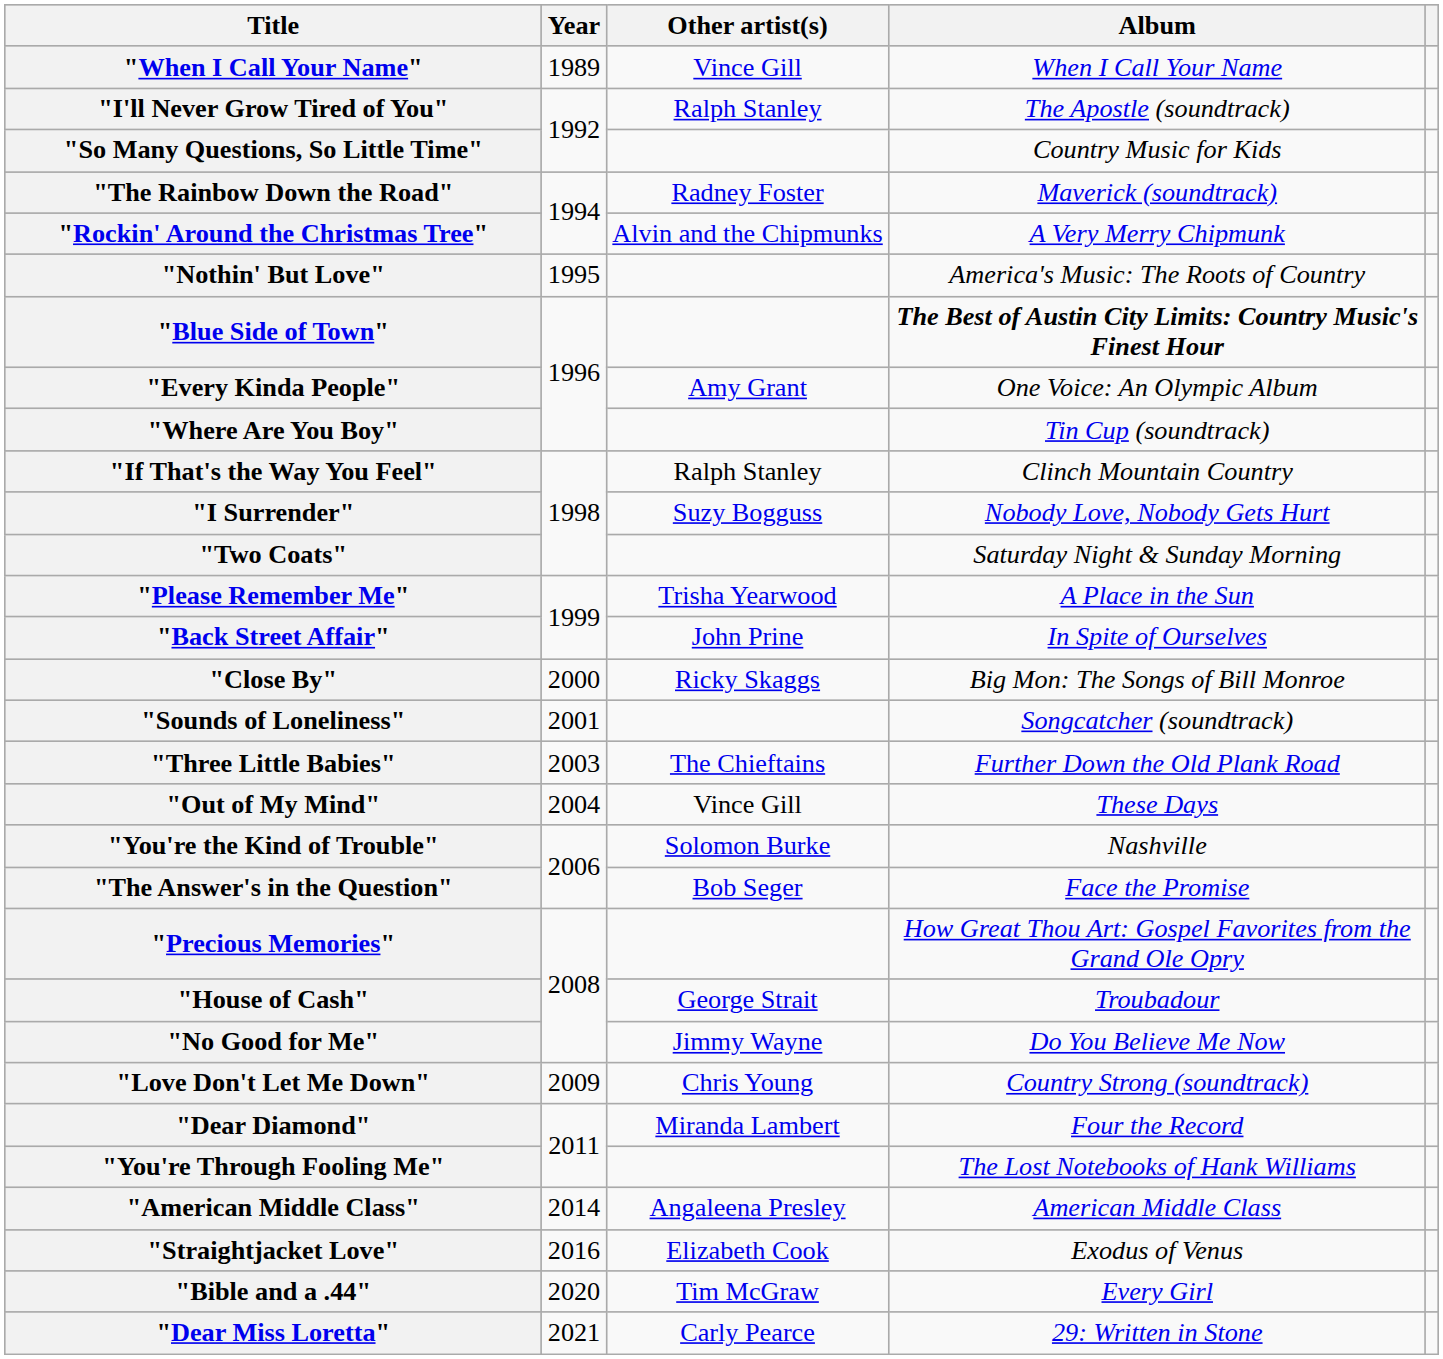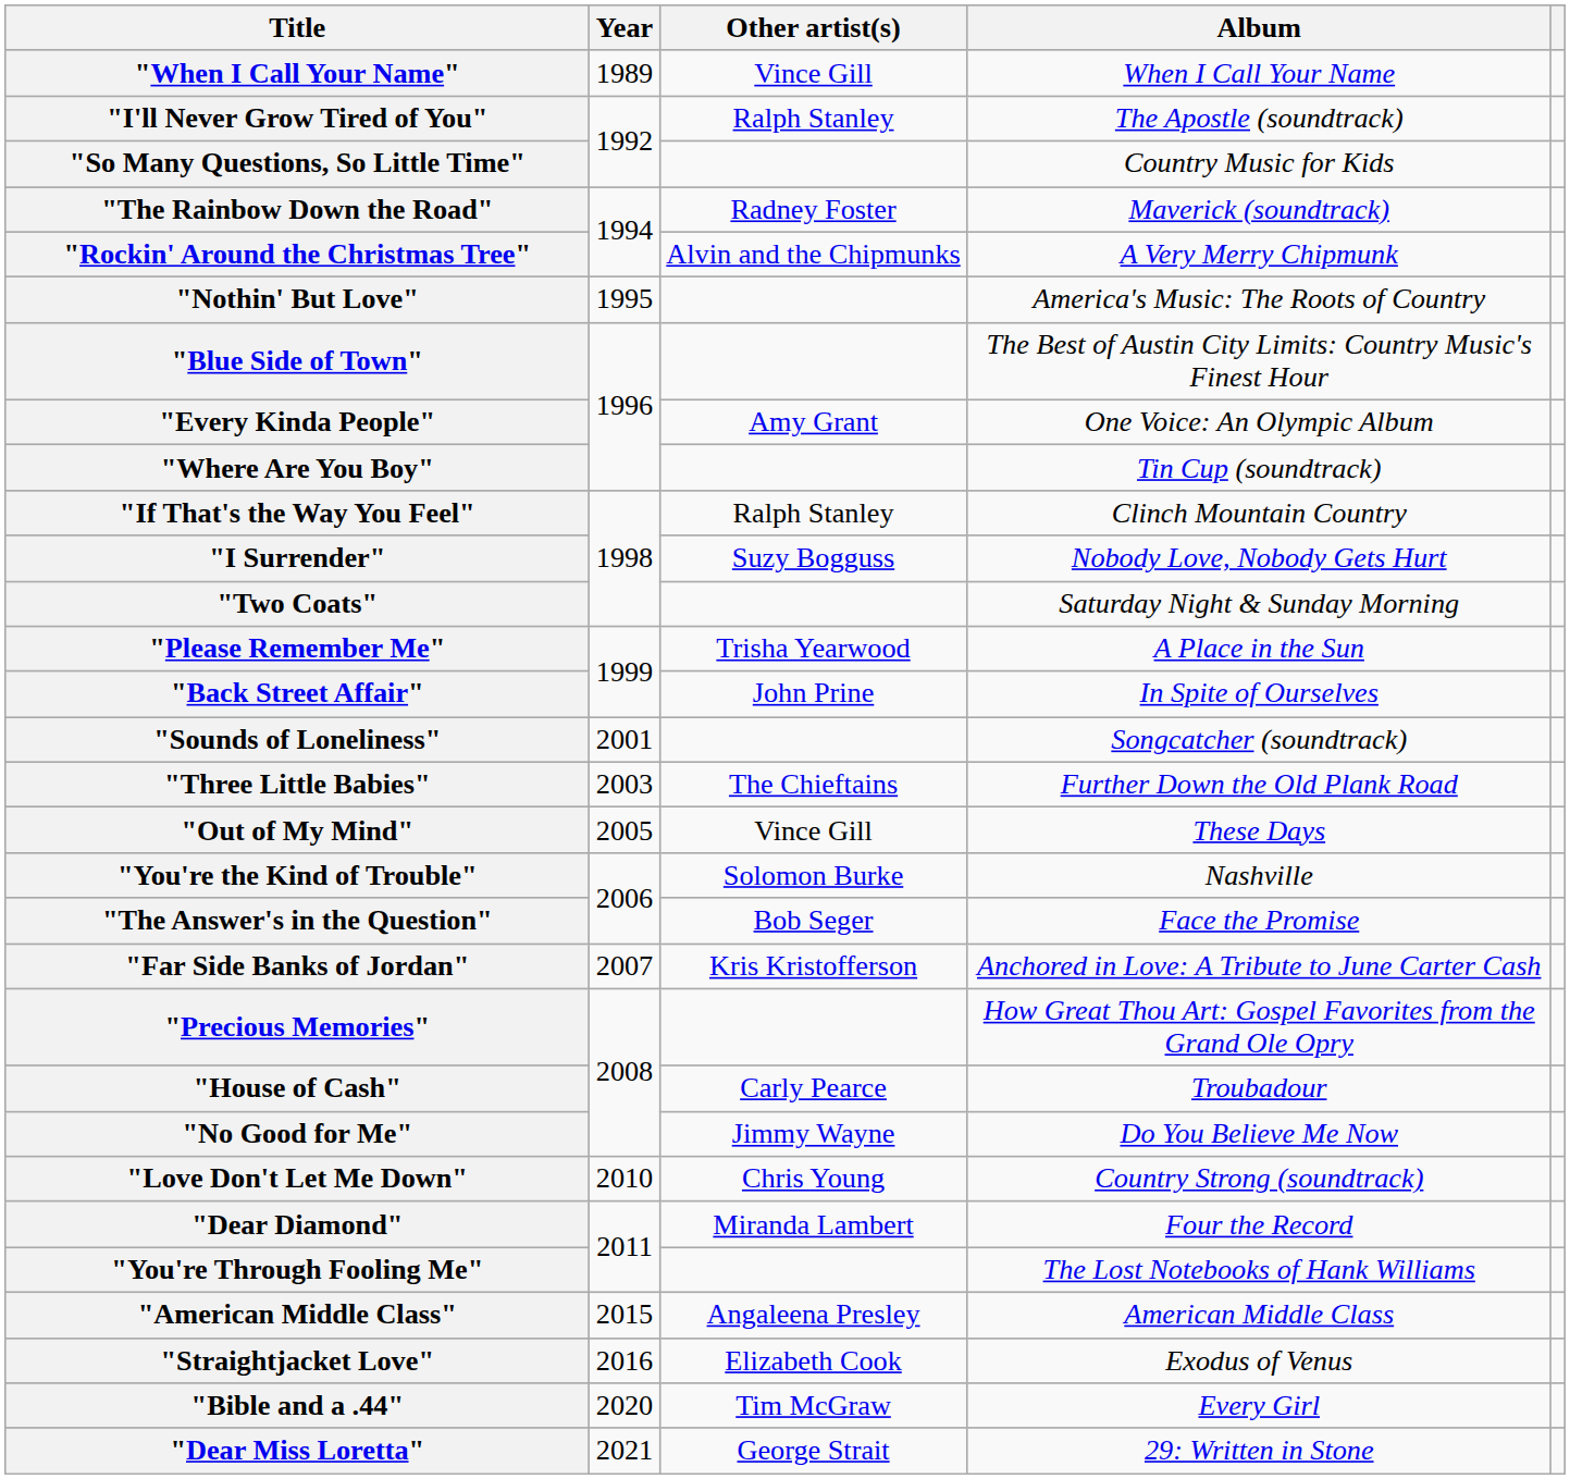 <table class="wikitable plainrowheaders" style="text-align:center;" border="1">
 <tr>
 <th scope="col" style="width:20em;">Title</th>
 <th scope="col">Year</th>
 <th scope="col">Other artist(s)</th>
 <th scope="col" style="width:20em;">Album</th>
 <th scope="col"></th>
 </tr>
 <tr>
 <th scope="row">"<a href='#'>When I Call Your Name</a>"</th>
 <td>1989</td>
 <td><a href='#'>Vince Gill</a></td>
 <td><em><a href='#'>When I Call Your Name</a></em></td>
 <td></td>
 </tr>
 <tr>
 <th scope="row">"I'll Never Grow Tired of You"</th>
 <td rowspan="2">1992</td>
 <td><a href='#'>Ralph Stanley</a></td>
 <td><em><a href='#'>The Apostle</a> (soundtrack)</em></td>
 <td></td>
 </tr>
 <tr>
 <th scope="row">"So Many Questions, So Little Time"</th>
 <td></td>
 <td><em>Country Music for Kids</em></td>
 <td></td>
 </tr>
 <tr>
 <th scope="row">"The Rainbow Down the Road"</th>
 <td rowspan="2">1994</td>
 <td><a href='#'>Radney Foster</a></td>
 <td><em><a href='#'>Maverick (soundtrack)</a></em></td>
 <td></td>
 </tr>
 <tr>
 <th scope="row">"<a href='#'>Rockin' Around the Christmas Tree</a>"</th>
 <td><a href='#'>Alvin and the Chipmunks</a></td>
 <td><em><a href='#'>A Very Merry Chipmunk</a></em></td>
 <td></td>
 </tr>
 <tr>
 <th scope="row">"Nothin' But Love"</th>
 <td>1995</td>
 <td></td>
 <td><em>America's Music: The Roots of Country</em></td>
 <td></td>
 </tr>
 <tr>
 <th scope="row">"<a href='#'>Blue Side of Town</a>" </th>
 <td rowspan="3">1996</td>
 <td></td>
-<td><strong><em>The Best of Austin City Limits: Country Music's Finest Hour</em></strong></td>
+<td><em>The Best of Austin City Limits: Country Music's Finest Hour</em></td>
 <td></td>
 </tr>
 <tr>
 <th scope="row">"Every Kinda People"</th>
 <td><a href='#'>Amy Grant</a></td>
 <td><em>One Voice: An Olympic Album</em></td>
 <td></td>
 </tr>
 <tr>
 <th scope="row">"Where Are You Boy"</th>
 <td></td>
 <td><em><a href='#'>Tin Cup</a> (soundtrack)</em></td>
 <td></td>
 </tr>
 <tr>
 <th scope="row">"If That's the Way You Feel"</th>
 <td rowspan="3">1998</td>
 <td>Ralph Stanley</td>
 <td><em>Clinch Mountain Country</em></td>
 <td></td>
 </tr>
 <tr>
 <th scope="row">"I Surrender"</th>
 <td><a href='#'>Suzy Bogguss</a></td>
 <td><em><a href='#'>Nobody Love, Nobody Gets Hurt</a></em></td>
 <td></td>
 </tr>
 <tr>
 <th scope="row">"Two Coats"</th>
 <td></td>
 <td><em>Saturday Night & Sunday Morning</em></td>
 <td></td>
 </tr>
 <tr>
 <th scope="row">"<a href='#'>Please Remember Me</a>"</th>
 <td rowspan="2">1999</td>
 <td><a href='#'>Trisha Yearwood</a></td>
 <td><em><a href='#'>A Place in the Sun</a></em></td>
 <td></td>
 </tr>
 <tr>
 <th scope="row">"<a href='#'>Back Street Affair</a>"</th>
 <td><a href='#'>John Prine</a></td>
 <td><em><a href='#'>In Spite of Ourselves</a></em></td>
 <td></td>
 </tr>
 <tr>
-<th scope="row">"Close By"</th>
-<td>2000</td>
-<td><a href='#'>Ricky Skaggs</a></td>
-<td><em>Big Mon: The Songs of Bill Monroe</em></td>
-<td></td>
-</tr>
-<tr>
 <th scope="row">"Sounds of Loneliness"</th>
 <td>2001</td>
 <td></td>
 <td><em><a href='#'>Songcatcher</a> (soundtrack)</em></td>
 <td></td>
 </tr>
 <tr>
 <th scope="row">"Three Little Babies"</th>
 <td>2003</td>
 <td><a href='#'>The Chieftains</a></td>
 <td><em><a href='#'>Further Down the Old Plank Road</a></em></td>
 <td></td>
 </tr>
 <tr>
 <th scope="row">"Out of My Mind"</th>
-<td>2004</td>
+<td>2005</td>
 <td>Vince Gill</td>
 <td><em><a href='#'>These Days</a></em></td>
 <td></td>
 </tr>
 <tr>
 <th scope="row">"You're the Kind of Trouble"</th>
 <td rowspan="2">2006</td>
 <td><a href='#'>Solomon Burke</a></td>
 <td><em>Nashville</em></td>
 <td></td>
 </tr>
 <tr>
 <th scope="row">"The Answer's in the Question"</th>
 <td><a href='#'>Bob Seger</a></td>
 <td><em><a href='#'>Face the Promise</a></em></td>
 <td></td>
 </tr>
 <tr>
+<th scope="row">"Far Side Banks of Jordan"</th>
+<td>2007</td>
+<td><a href='#'>Kris Kristofferson</a></td>
+<td><em><a href='#'>Anchored in Love: A Tribute to June Carter Cash</a></em></td>
+<td></td>
+</tr>
+<tr>
 <th scope="row">"<a href='#'>Precious Memories</a>"</th>
 <td rowspan="3">2008</td>
 <td></td>
 <td><em><a href='#'>How Great Thou Art: Gospel Favorites from the Grand Ole Opry</a></em></td>
 <td></td>
 </tr>
 <tr>
 <th scope="row">"House of Cash"</th>
-<td><a href='#'>George Strait</a></td>
+<td><a href='#'>Carly Pearce</a></td>
 <td><em><a href='#'>Troubadour</a></em></td>
 <td></td>
 </tr>
 <tr>
 <th scope="row">"No Good for Me"</th>
 <td><a href='#'>Jimmy Wayne</a></td>
 <td><em><a href='#'>Do You Believe Me Now</a></em></td>
 <td></td>
 </tr>
 <tr>
 <th scope="row">"Love Don't Let Me Down"</th>
-<td>2009</td>
+<td>2010</td>
 <td><a href='#'>Chris Young</a></td>
 <td><em><a href='#'>Country Strong (soundtrack)</a></em></td>
 <td></td>
 </tr>
 <tr>
 <th scope="row">"Dear Diamond"</th>
 <td rowspan="2">2011</td>
 <td><a href='#'>Miranda Lambert</a></td>
 <td><em><a href='#'>Four the Record</a></em></td>
 <td></td>
 </tr>
 <tr>
 <th scope="row">"You're Through Fooling Me"</th>
 <td></td>
 <td><em><a href='#'>The Lost Notebooks of Hank Williams</a></em></td>
 <td></td>
 </tr>
 <tr>
 <th scope="row">"American Middle Class"</th>
-<td>2014</td>
+<td>2015</td>
 <td><a href='#'>Angaleena Presley</a></td>
 <td><em><a href='#'>American Middle Class</a></em></td>
 <td></td>
 </tr>
 <tr>
 <th scope="row">"Straightjacket Love"</th>
 <td>2016</td>
 <td><a href='#'>Elizabeth Cook</a></td>
 <td><em>Exodus of Venus</em></td>
 <td></td>
 </tr>
 <tr>
 <th scope="row">"Bible and a .44"</th>
 <td>2020</td>
 <td><a href='#'>Tim McGraw</a></td>
 <td><em><a href='#'>Every Girl</a></em></td>
 <td></td>
 </tr>
 <tr>
 <th scope="row">"<a href='#'>Dear Miss Loretta</a>"</th>
 <td>2021</td>
-<td><a href='#'>Carly Pearce</a></td>
+<td><a href='#'>George Strait</a></td>
 <td><em><a href='#'>29: Written in Stone</a></em></td>
 <td></td>
 </tr>
 <tr>
 </tr>
 </table>
